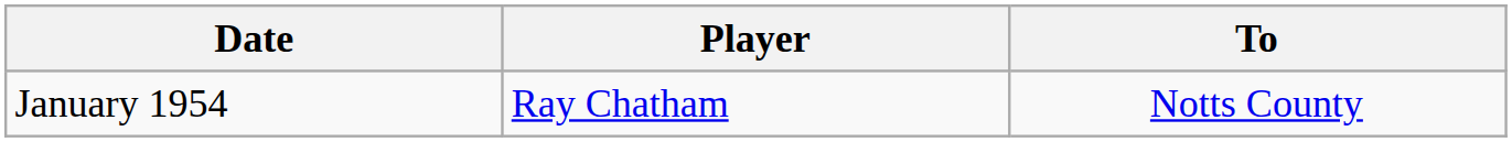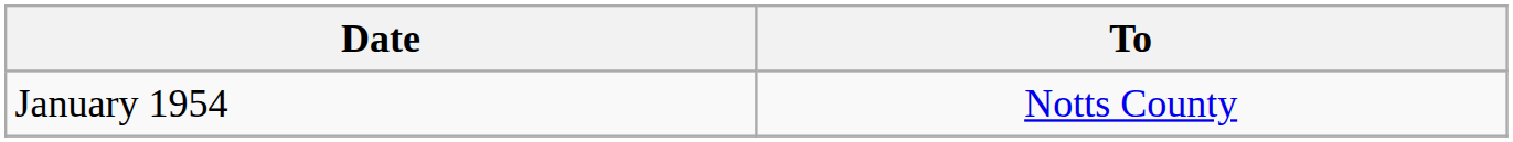 <table class="wikitable" style="text-align:center; font-size:95%;width:65%; text-align:left">
 <tr>
 <th><strong>Date</strong></th>
-<th><strong>Player</strong></th>
 <th><strong>To</strong></th>
 </tr>
 <tr --->
 <td>January 1954</td>
-<td> <a href='#'>Ray Chatham</a></td>
 <td align="center"><a href='#'>Notts County</a></td>
 </tr>
 </table>
